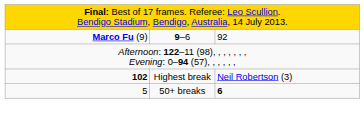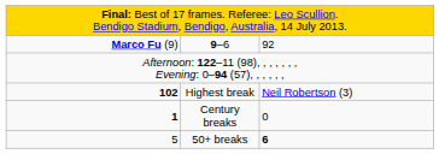 <table class="wikitable" style="font-size: 95%; margin: 1em auto 1em auto;">
 <tr>
 <td colspan="3" align="center" bgcolor="#ffd700"><strong>Final:</strong> Best of 17 frames. Referee: <a href='#'>Leo Scullion</a>.<br><a href='#'>Bendigo Stadium</a>, <a href='#'>Bendigo</a>, <a href='#'>Australia</a>, 14 July 2013.</td>
 </tr>
 <tr>
 <td width="230" align="right"><strong><a href='#'>Marco Fu</a></strong> (9) <br></td>
 <td width="100" align="center"><strong>9</strong>–6</td>
 <td>92</td>
 </tr>
 <tr>
 <td colspan="3" align="center" style="font-size: 100%"><em>Afternoon</em>: <strong>122</strong>–11 (98), , , , , , , <br><em>Evening</em>: 0–<strong>94</strong> (57), , , , , , </td>
 </tr>
 <tr>
 <td align="right"><strong>102</strong></td>
 <td align="center">Highest break</td>
 <td width="230"><a href='#'>Neil Robertson</a> (3) <br></td>
 </tr>
 <tr>
+<td align="right"><strong>1</strong></td>
+<td align="center">Century breaks</td>
+<td>0</td>
+</tr>
+<tr>
 <td align="right">5</td>
 <td align="center">50+ breaks</td>
 <td><strong>6</strong></td>
 </tr>
 </table>
